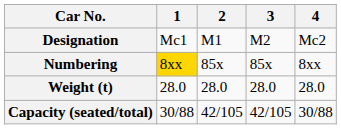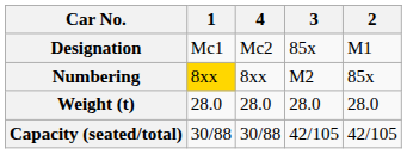 <table class="wikitable">
 <tr>
 <th>Car No.</th>
 <th>1</th>
+<th>4</th>
+<th>3</th>
 <th>2</th>
-<th>3</th>
-<th>4</th>
 </tr>
 <tr>
 <th>Designation</th>
 <td>Mc1</td>
+<td>Mc2</td>
+<td>85x</td>
 <td>M1</td>
-<td>M2</td>
-<td>Mc2</td>
 </tr>
 <tr>
 <th>Numbering</th>
 <td style="background: gold;">8xx</td>
+<td>8xx</td>
+<td>M2</td>
 <td>85x</td>
-<td>85x</td>
-<td>8xx</td>
 </tr>
 <tr>
 <th>Weight (t)</th>
 <td>28.0</td>
 <td>28.0</td>
 <td>28.0</td>
 <td>28.0</td>
 </tr>
 <tr>
 <th>Capacity (seated/total)</th>
 <td>30/88</td>
+<td>30/88</td>
 <td>42/105</td>
 <td>42/105</td>
-<td>30/88</td>
 </tr>
 </table>
